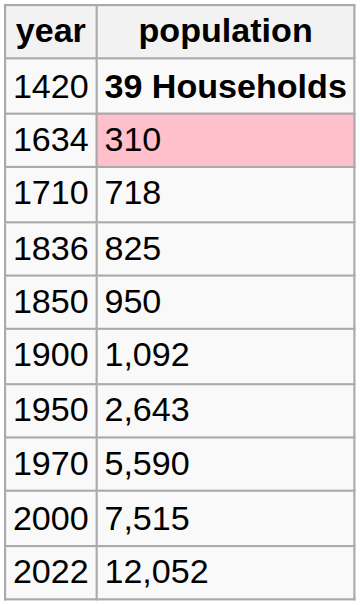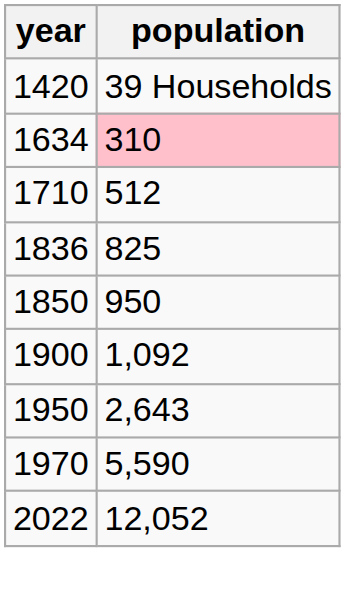 <table class="wikitable">
 <tr>
 <th>year</th>
 <th>population</th>
 </tr>
 <tr>
 <td>1420</td>
-<td><strong>39 Households</strong></td>
+<td>39 Households</td>
 </tr>
 <tr>
 <td>1634</td>
 <td style="background: pink;">310</td>
 </tr>
 <tr>
 <td>1710</td>
-<td>718</td>
+<td>512</td>
 </tr>
 <tr>
 <td>1836</td>
 <td>825</td>
 </tr>
 <tr>
 <td>1850</td>
 <td>950</td>
 </tr>
 <tr>
 <td>1900</td>
 <td>1,092</td>
 </tr>
 <tr>
 <td>1950</td>
 <td>2,643</td>
 </tr>
 <tr>
 <td>1970</td>
 <td>5,590</td>
 </tr>
 <tr>
-<td>2000</td>
-<td>7,515</td>
-</tr>
-<tr>
 <td>2022</td>
 <td>12,052</td>
 </tr>
 </table>
